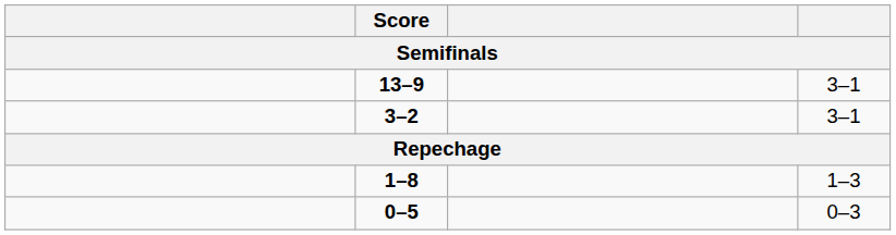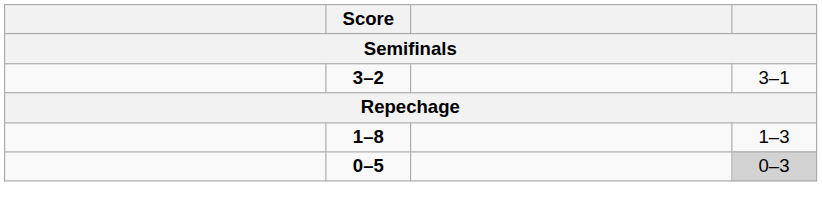 <table class="wikitable" style="text-align: left;">
 <tr>
 <th align="right" width="270"></th>
 <th width="65">Score</th>
 <th align="left" width="270"></th>
 <th width="65"></th>
 </tr>
 <tr>
 <th colspan=4>Semifinals</th>
-</tr>
-<tr>
-<td><strong></strong></td>
-<td align="center"><strong>13–9</strong></td>
-<td></td>
-<td align=center>3–1 <strong></strong></td>
 </tr>
 <tr>
 <td><strong></strong></td>
 <td align="center"><strong>3–2</strong></td>
 <td></td>
 <td align=center>3–1 <strong></strong></td>
 </tr>
 <tr>
 <th colspan=4>Repechage</th>
 </tr>
 <tr>
 <td></td>
 <td align="center"><strong>1–8</strong></td>
 <td><strong></strong></td>
 <td align=center>1–3 <strong></strong></td>
 </tr>
 <tr>
 <td></td>
 <td align="center"><strong>0–5</strong></td>
 <td><strong></strong></td>
-<td align=center>0–3 <strong></strong></td>
+<td align=center style="background: lightgrey;">0–3 <strong></strong></td>
 </tr>
 </table>
